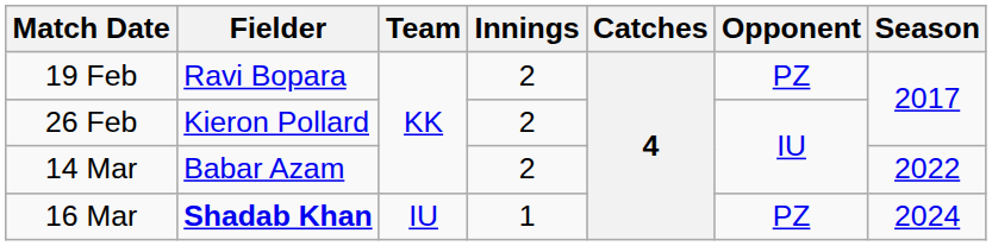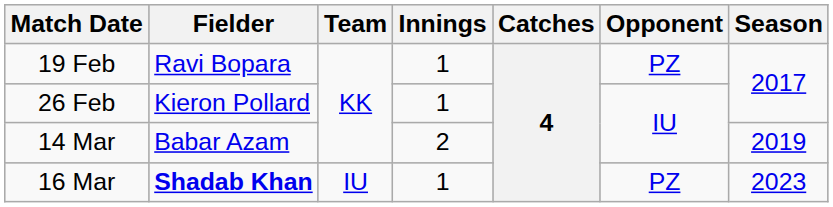 <table class="wikitable" style="text-align:center;">
 <tr>
 <th>Match Date</th>
 <th>Fielder</th>
 <th>Team</th>
 <th>Innings</th>
 <th>Catches</th>
 <th>Opponent</th>
 <th>Season</th>
 </tr>
 <tr>
 <td>19 Feb</td>
 <td style="text-align:left"><a href='#'>Ravi Bopara</a></td>
 <td rowspan="3"><a href='#'>KK</a></td>
-<td>2</td>
+<td>1</td>
 <th rowspan="4">4</th>
 <td><a href='#'>PZ</a></td>
 <td rowspan="2"><a href='#'>2017</a></td>
 </tr>
 <tr>
 <td>26 Feb</td>
 <td style="text-align:left"><a href='#'>Kieron Pollard</a></td>
-<td>2</td>
+<td>1</td>
 <td rowspan="2"><a href='#'>IU</a></td>
 </tr>
 <tr>
 <td>14 Mar</td>
 <td style="text-align:left"><a href='#'>Babar Azam</a></td>
 <td>2</td>
-<td><a href='#'>2022</a></td>
+<td><a href='#'>2019</a></td>
 </tr>
 <tr>
 <td>16 Mar</td>
 <td style="text-align:left"><strong><a href='#'>Shadab Khan</a></strong></td>
 <td><a href='#'>IU</a></td>
 <td>1</td>
 <td><a href='#'>PZ</a></td>
-<td><a href='#'>2024</a></td>
+<td><a href='#'>2023</a></td>
 </tr>
 </table>
